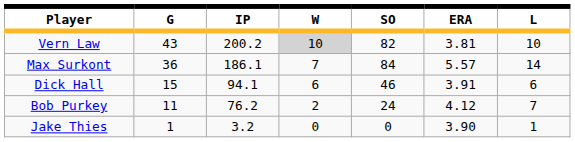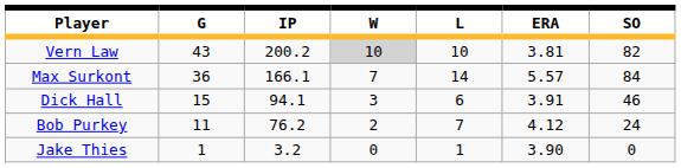 <table class="wikitable sortable">
 <tr>
 <th style="background:#FFFFFF; border-top:#000000 5px solid; border-bottom:#FDB827 5px solid;" width="16%">Player</th>
 <th style="background:#FFFFFF; border-top:#000000 5px solid; border-bottom:#FDB827 5px solid;" width="9%">G</th>
 <th style="background:#FFFFFF; border-top:#000000 5px solid; border-bottom:#FDB827 5px solid;" width="9%">IP</th>
 <th style="background:#FFFFFF; border-top:#000000 5px solid; border-bottom:#FDB827 5px solid;" width="9%">W</th>
+<th style="background:#FFFFFF; border-top:#000000 5px solid; border-bottom:#FDB827 5px solid;" width="9%">L</th>
+<th style="background:#FFFFFF; border-top:#000000 5px solid; border-bottom:#FDB827 5px solid;" width="9%">ERA</th>
 <th style="background:#FFFFFF; border-top:#000000 5px solid; border-bottom:#FDB827 5px solid;" width="9%">SO</th>
-<th style="background:#FFFFFF; border-top:#000000 5px solid; border-bottom:#FDB827 5px solid;" width="9%">ERA</th>
-<th style="background:#FFFFFF; border-top:#000000 5px solid; border-bottom:#FDB827 5px solid;" width="9%">L</th>
 </tr>
 <tr align="center">
 <td><a href='#'>Vern Law</a></td>
 <td>43</td>
 <td>200.2</td>
 <td style="background: lightgrey;">10</td>
+<td>10</td>
+<td>3.81</td>
 <td>82</td>
-<td>3.81</td>
-<td>10</td>
 </tr>
 <tr align=center>
 <td><a href='#'>Max Surkont</a></td>
 <td>36</td>
-<td>186.1</td>
+<td>166.1</td>
 <td>7</td>
+<td>14</td>
+<td>5.57</td>
 <td>84</td>
-<td>5.57</td>
-<td>14</td>
 </tr>
 <tr align=center>
 <td><a href='#'>Dick Hall</a></td>
 <td>15</td>
 <td>94.1</td>
+<td>3</td>
 <td>6</td>
+<td>3.91</td>
 <td>46</td>
-<td>3.91</td>
-<td>6</td>
 </tr>
 <tr align=center>
 <td><a href='#'>Bob Purkey</a></td>
 <td>11</td>
 <td>76.2</td>
 <td>2</td>
+<td>7</td>
+<td>4.12</td>
 <td>24</td>
-<td>4.12</td>
-<td>7</td>
 </tr>
 <tr align=center>
 <td><a href='#'>Jake Thies</a></td>
 <td>1</td>
 <td>3.2</td>
 <td>0</td>
+<td>1</td>
+<td>3.90</td>
 <td>0</td>
-<td>3.90</td>
-<td>1</td>
 </tr>
 </table>
